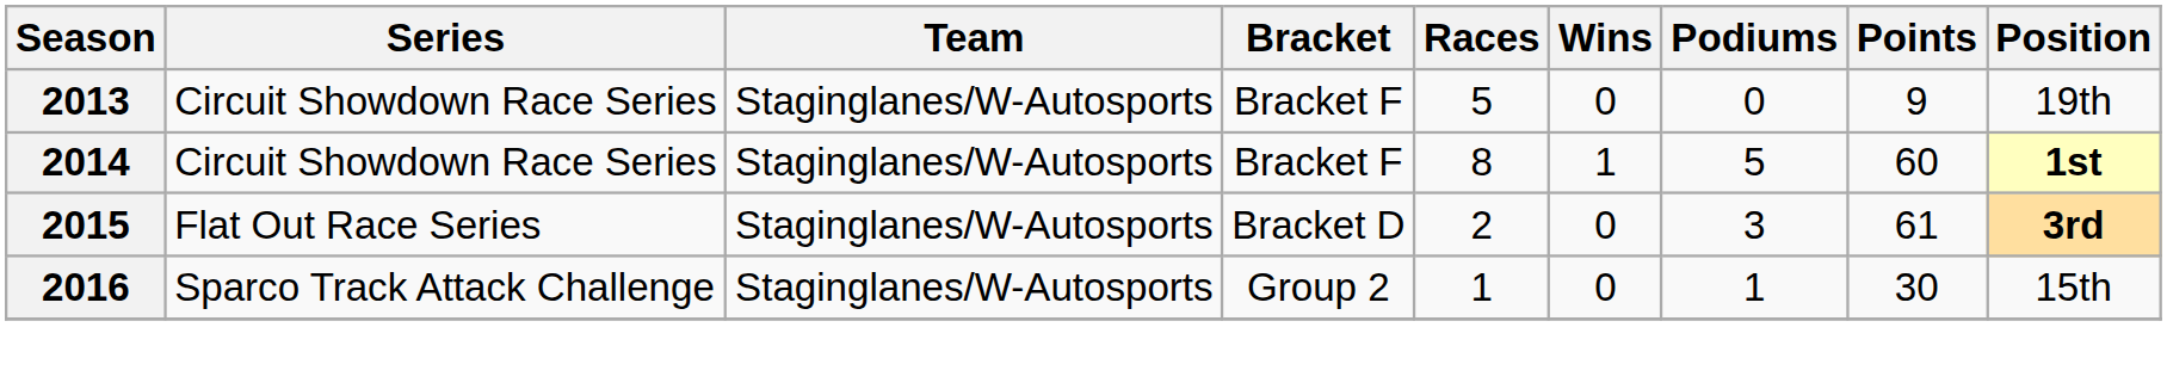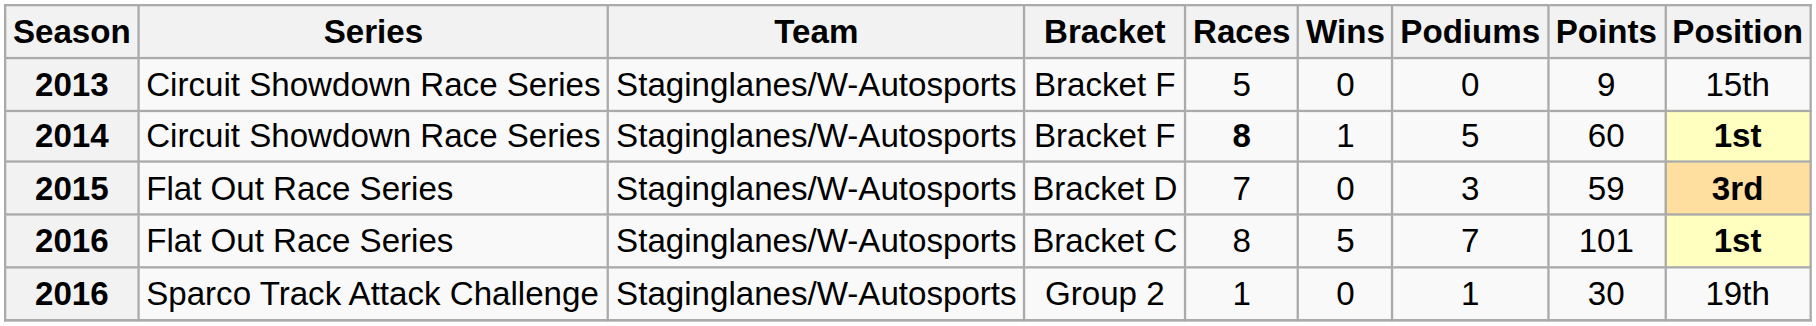 <table class="wikitable" style="font-size: 90%; text-align:center">
 <tr>
 <th>Season</th>
 <th>Series</th>
 <th>Team</th>
 <th>Bracket</th>
 <th>Races</th>
 <th>Wins</th>
 <th>Podiums</th>
 <th>Points</th>
 <th>Position</th>
 </tr>
 <tr>
 <th>2013</th>
 <td align=left>Circuit Showdown Race Series</td>
 <td align=left>Staginglanes/W-Autosports</td>
 <td>Bracket F</td>
 <td>5</td>
 <td>0</td>
 <td>0</td>
 <td>9</td>
-<td>19th</td>
+<td>15th</td>
 </tr>
 <tr>
 <th>2014</th>
 <td align=left>Circuit Showdown Race Series</td>
 <td align=left>Staginglanes/W-Autosports</td>
 <td>Bracket F</td>
-<td>8</td>
+<td><strong>8</strong></td>
 <td>1</td>
 <td>5</td>
 <td>60</td>
 <td style="background:#ffffbf;"><strong>1st</strong></td>
 </tr>
 <tr>
 <th>2015</th>
 <td align=left>Flat Out Race Series</td>
 <td align=left>Staginglanes/W-Autosports</td>
 <td>Bracket D</td>
-<td>2</td>
+<td>7</td>
 <td>0</td>
 <td>3</td>
-<td>61</td>
+<td>59</td>
 <td style="background:#ffdf9f;"><strong>3rd</strong></td>
+</tr>
+<tr>
+<th>2016</th>
+<td align=left>Flat Out Race Series</td>
+<td align=left>Staginglanes/W-Autosports</td>
+<td>Bracket C</td>
+<td>8</td>
+<td>5</td>
+<td>7</td>
+<td>101</td>
+<td style="background:#ffffbf;"><strong>1st</strong></td>
 </tr>
 <tr>
 <th>2016</th>
 <td align=left>Sparco Track Attack Challenge</td>
 <td align=left>Staginglanes/W-Autosports</td>
 <td>Group 2</td>
 <td>1</td>
 <td>0</td>
 <td>1</td>
 <td>30</td>
-<td>15th</td>
+<td>19th</td>
 </tr>
 <tr>
 </tr>
 </table>
